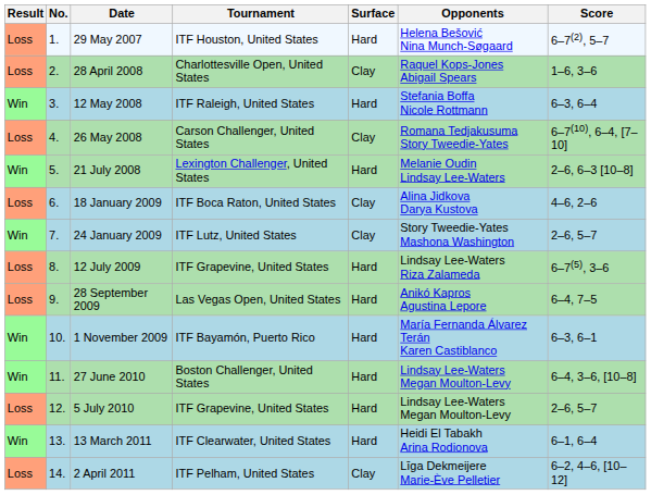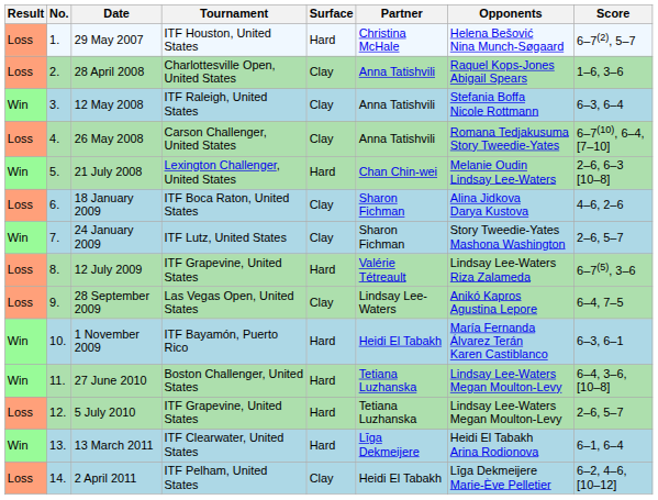 <table class="sortable wikitable">
 <tr>
 <th>Result</th>
 <th>No.</th>
 <th>Date</th>
 <th>Tournament</th>
 <th>Surface</th>
+<th>Partner</th>
 <th>Opponents</th>
 <th class="unsortable">Score</th>
 </tr>
 <tr style="background:#f0f8ff;">
 <td bgcolor=FFA07A>Loss</td>
 <td>1.</td>
 <td>29 May 2007</td>
 <td>ITF Houston, United States</td>
 <td>Hard</td>
+<td> <a href='#'>Christina McHale</a></td>
 <td> <a href='#'>Helena Bešović</a> <br>  <a href='#'>Nina Munch-Søgaard</a></td>
 <td>6–7<sup>(2)</sup>, 5–7</td>
 </tr>
 <tr style="background:#addfad;">
 <td bgcolor=FFA07A>Loss</td>
 <td>2.</td>
 <td>28 April 2008</td>
 <td>Charlottesville Open, United States</td>
 <td>Clay</td>
+<td> <a href='#'>Anna Tatishvili</a></td>
 <td> <a href='#'>Raquel Kops-Jones</a> <br>  <a href='#'>Abigail Spears</a></td>
 <td>1–6, 3–6</td>
 </tr>
 <tr style="background:lightblue;">
 <td bgcolor=98FB98>Win</td>
 <td>3.</td>
 <td>12 May 2008</td>
 <td>ITF Raleigh, United States</td>
-<td>Hard</td>
+<td>Clay</td>
+<td> Anna Tatishvili</td>
 <td> <a href='#'>Stefania Boffa</a> <br>  <a href='#'>Nicole Rottmann</a></td>
 <td>6–3, 6–4</td>
 </tr>
 <tr style="background:#addfad;">
 <td bgcolor=FFA07A>Loss</td>
 <td>4.</td>
 <td>26 May 2008</td>
 <td>Carson Challenger, United States</td>
 <td>Clay</td>
+<td> Anna Tatishvili</td>
 <td> <a href='#'>Romana Tedjakusuma</a> <br>  <a href='#'>Story Tweedie-Yates</a></td>
 <td>6–7<sup>(10)</sup>, 6–4, [7–10]</td>
 </tr>
 <tr style="background:#addfad;">
 <td bgcolor=98FB98>Win</td>
 <td>5.</td>
 <td>21 July 2008</td>
 <td><a href='#'>Lexington Challenger</a>, United States</td>
 <td>Hard</td>
+<td> <a href='#'>Chan Chin-wei</a></td>
 <td> <a href='#'>Melanie Oudin</a> <br>  <a href='#'>Lindsay Lee-Waters</a></td>
 <td>2–6, 6–3 [10–8]</td>
 </tr>
 <tr style="background:lightblue;">
 <td bgcolor=FFA07A>Loss</td>
 <td>6.</td>
 <td>18 January 2009</td>
 <td>ITF Boca Raton, United States</td>
 <td>Clay</td>
+<td> <a href='#'>Sharon Fichman</a></td>
 <td> <a href='#'>Alina Jidkova</a> <br>  <a href='#'>Darya Kustova</a></td>
 <td>4–6, 2–6</td>
 </tr>
 <tr style="background:lightblue;">
 <td bgcolor=98FB98>Win</td>
 <td>7.</td>
 <td>24 January 2009</td>
 <td>ITF Lutz, United States</td>
 <td>Clay</td>
+<td> Sharon Fichman</td>
 <td> Story Tweedie-Yates <br>  <a href='#'>Mashona Washington</a></td>
 <td>2–6, 5–7</td>
 </tr>
 <tr style="background:#addfad;">
 <td bgcolor=FFA07A>Loss</td>
 <td>8.</td>
 <td>12 July 2009</td>
 <td>ITF Grapevine, United States</td>
 <td>Hard</td>
+<td> <a href='#'>Valérie Tétreault</a></td>
 <td> Lindsay Lee-Waters <br>  <a href='#'>Riza Zalameda</a></td>
 <td>6–7<sup>(5)</sup>, 3–6</td>
 </tr>
 <tr style="background:#addfad;">
 <td style="background:#ffa07a;">Loss</td>
 <td>9.</td>
 <td>28 September 2009</td>
 <td>Las Vegas Open, United States</td>
-<td>Hard</td>
+<td>Clay</td>
+<td> Lindsay Lee-Waters</td>
 <td> <a href='#'>Anikó Kapros</a> <br>  <a href='#'>Agustina Lepore</a></td>
 <td>6–4, 7–5</td>
 </tr>
 <tr style="background:lightblue;">
 <td bgcolor=98FB98>Win</td>
 <td>10.</td>
 <td>1 November 2009</td>
 <td>ITF Bayamón, Puerto Rico</td>
 <td>Hard</td>
+<td> <a href='#'>Heidi El Tabakh</a></td>
 <td> <a href='#'>María Fernanda Álvarez Terán</a> <br>  <a href='#'>Karen Castiblanco</a></td>
 <td>6–3, 6–1</td>
 </tr>
 <tr style="background:#addfad;">
 <td style="background:#98fb98;">Win</td>
 <td>11.</td>
 <td>27 June 2010</td>
 <td>Boston Challenger, United States</td>
 <td>Hard</td>
+<td> <a href='#'>Tetiana Luzhanska</a></td>
 <td> <a href='#'>Lindsay Lee-Waters</a> <br>  <a href='#'>Megan Moulton-Levy</a></td>
 <td>6–4, 3–6, [10–8]</td>
 </tr>
 <tr style="background:#addfad;">
 <td bgcolor="FFA07A">Loss</td>
 <td>12.</td>
 <td>5 July 2010</td>
 <td>ITF Grapevine, United States</td>
 <td>Hard</td>
+<td> Tetiana Luzhanska</td>
 <td> Lindsay Lee-Waters <br>  Megan Moulton-Levy</td>
 <td>2–6, 5–7</td>
 </tr>
 <tr style="background:lightblue;">
 <td style="background:#98fb98;">Win</td>
 <td>13.</td>
 <td>13 March 2011</td>
 <td>ITF Clearwater, United States</td>
 <td>Hard</td>
+<td> <a href='#'>Līga Dekmeijere</a></td>
 <td> Heidi El Tabakh <br>  <a href='#'>Arina Rodionova</a></td>
 <td>6–1, 6–4</td>
 </tr>
 <tr style="background:lightblue;">
 <td bgcolor=FFA07A>Loss</td>
 <td>14.</td>
 <td>2 April 2011</td>
 <td>ITF Pelham, United States</td>
 <td>Clay</td>
+<td> Heidi El Tabakh</td>
 <td> Līga Dekmeijere <br>  <a href='#'>Marie-Ève Pelletier</a></td>
 <td>6–2, 4–6, [10–12]</td>
 </tr>
 </table>
